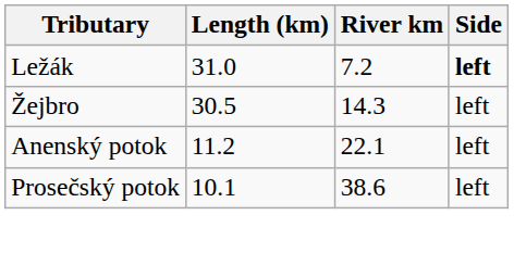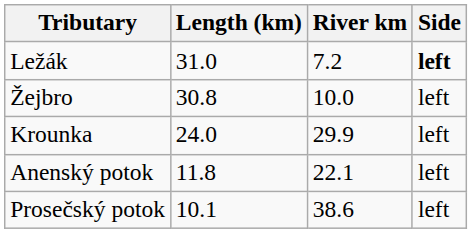 <table class="wikitable">
 <tr>
 <th>Tributary</th>
 <th>Length (km)</th>
 <th>River km</th>
 <th>Side</th>
 </tr>
 <tr>
 <td>Ležák</td>
 <td>31.0</td>
 <td>7.2</td>
 <td><strong>left</strong></td>
 </tr>
 <tr>
 <td>Žejbro</td>
-<td>30.5</td>
-<td>14.3</td>
+<td>30.8</td>
+<td>10.0</td>
+<td>left</td>
+</tr>
+<tr>
+<td>Krounka</td>
+<td>24.0</td>
+<td>29.9</td>
 <td>left</td>
 </tr>
 <tr>
 <td>Anenský potok</td>
-<td>11.2</td>
+<td>11.8</td>
 <td>22.1</td>
 <td>left</td>
 </tr>
 <tr>
 <td>Prosečský potok</td>
 <td>10.1</td>
 <td>38.6</td>
 <td>left</td>
 </tr>
 </table>
